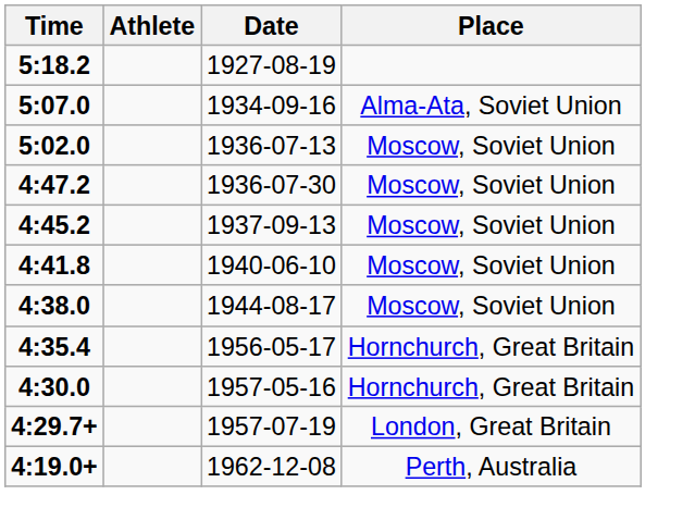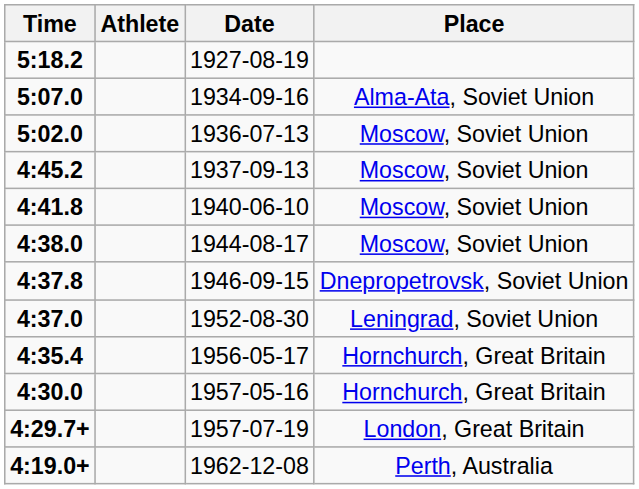 <table class="wikitable sortable" style="font-size:95%; text-align:center;">
 <tr>
 <th>Time</th>
 <th>Athlete</th>
 <th>Date</th>
 <th>Place</th>
 </tr>
 <tr>
 <td><strong>5:18.2</strong></td>
 <td align=left></td>
 <td>1927-08-19</td>
 <td></td>
 </tr>
 <tr>
 <td><strong>5:07.0</strong></td>
 <td align=left></td>
 <td>1934-09-16</td>
 <td><a href='#'>Alma-Ata</a>, Soviet Union</td>
 </tr>
 <tr>
 <td><strong>5:02.0</strong></td>
 <td align=left></td>
 <td>1936-07-13</td>
 <td><a href='#'>Moscow</a>, Soviet Union</td>
 </tr>
 <tr>
-<td><strong>4:47.2</strong></td>
-<td align=left></td>
-<td>1936-07-30</td>
-<td><a href='#'>Moscow</a>, Soviet Union</td>
-</tr>
-<tr>
 <td><strong>4:45.2</strong></td>
 <td align=left></td>
 <td>1937-09-13</td>
 <td><a href='#'>Moscow</a>, Soviet Union</td>
 </tr>
 <tr>
 <td><strong>4:41.8</strong></td>
 <td align=left></td>
 <td>1940-06-10</td>
 <td><a href='#'>Moscow</a>, Soviet Union</td>
 </tr>
 <tr>
 <td><strong>4:38.0</strong></td>
 <td align=left></td>
 <td>1944-08-17</td>
 <td><a href='#'>Moscow</a>, Soviet Union</td>
+</tr>
+<tr>
+<td><strong>4:37.8</strong></td>
+<td align=left></td>
+<td>1946-09-15</td>
+<td><a href='#'>Dnepropetrovsk</a>, Soviet Union</td>
+</tr>
+<tr>
+<td><strong>4:37.0</strong></td>
+<td align=left></td>
+<td>1952-08-30</td>
+<td><a href='#'>Leningrad</a>, Soviet Union</td>
 </tr>
 <tr>
 <td><strong>4:35.4</strong></td>
 <td align=left></td>
 <td>1956-05-17</td>
 <td><a href='#'>Hornchurch</a>, Great Britain</td>
 </tr>
 <tr>
 <td><strong>4:30.0</strong></td>
 <td align=left></td>
 <td>1957-05-16</td>
 <td><a href='#'>Hornchurch</a>, Great Britain</td>
 </tr>
 <tr>
 <td><strong>4:29.7+</strong></td>
 <td align=left></td>
 <td>1957-07-19</td>
 <td><a href='#'>London</a>, Great Britain</td>
 </tr>
 <tr>
 <td><strong>4:19.0+</strong></td>
 <td align=left></td>
 <td>1962-12-08</td>
 <td><a href='#'>Perth</a>, Australia</td>
 </tr>
 </table>
